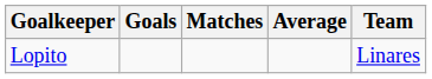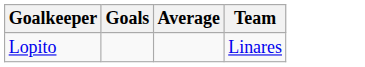 <table class="wikitable sortable" class="wikitable">
 <tr style="background:#ccc; text-align:center;">
 <th>Goalkeeper</th>
 <th>Goals</th>
-<th>Matches</th>
 <th>Average</th>
 <th>Team</th>
 </tr>
 <tr>
 <td> <a href='#'>Lopito</a></td>
 <td></td>
 <td></td>
-<td></td>
 <td><a href='#'>Linares</a></td>
 </tr>
 </table>
